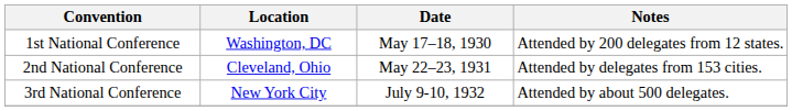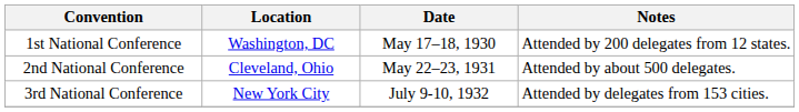 <table class="wikitable" border="1" style="Background:#ffffff">
 <tr>
 <th width=25%>Convention</th>
 <th width=20%>Location</th>
 <th width=20%>Date</th>
 <th>Notes</th>
 </tr>
 <tr>
 <td align="center">1st National Conference</td>
 <td align="center"><a href='#'>Washington, DC</a></td>
 <td align="center">May 17–18, 1930</td>
 <td>Attended by 200 delegates from 12 states.</td>
 </tr>
 <tr>
 <td align="center">2nd National Conference</td>
 <td align="center"><a href='#'>Cleveland, Ohio</a></td>
 <td align="center">May 22–23, 1931</td>
-<td>Attended by delegates from 153 cities.</td>
+<td>Attended by about 500 delegates.</td>
 </tr>
 <tr>
 <td align="center">3rd National Conference</td>
 <td align="center"><a href='#'>New York City</a></td>
 <td align="center">July 9-10, 1932</td>
-<td>Attended by about 500 delegates.</td>
+<td>Attended by delegates from 153 cities.</td>
 </tr>
 <tr>
 </tr>
 </table>
